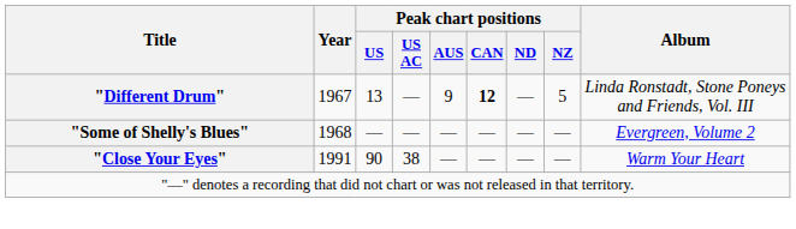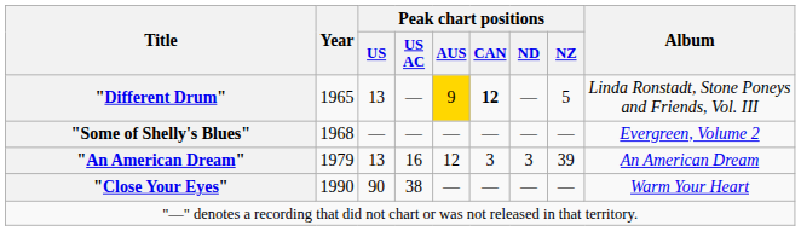 <table class="wikitable plainrowheaders" style="text-align:center;" border="1">
 <tr>
 <th scope="col" rowspan="2" style="width:18em;">Title</th>
 <th scope="col" rowspan="2">Year</th>
 <th scope="col" colspan="6">Peak chart positions</th>
 <th scope="col" rowspan="2">Album</th>
 </tr>
 <tr>
 <th scope="col" style="width:2em;font-size:90%;"><a href='#'>US</a><br></th>
 <th scope="col" style="width:2em;font-size:90%;"><a href='#'>US<br>AC</a><br></th>
 <th scope="col" style="width:2em;font-size:90%;"><a href='#'>AUS</a><br></th>
 <th scope="col" style="width:2em;font-size:90%;"><a href='#'>CAN</a><br></th>
 <th scope="col" style="width:2em;font-size:90%;"><a href='#'>ND</a><br></th>
 <th scope="col" style="width:2em;font-size:90%;"><a href='#'>NZ</a><br></th>
 </tr>
 <tr>
 <th scope="row">"<a href='#'>Different Drum</a>"<br></th>
-<td>1967</td>
+<td>1965</td>
 <td>13</td>
 <td>—</td>
-<td>9</td>
+<td style="background: gold;">9</td>
 <td><strong>12</strong></td>
 <td>—</td>
 <td>5</td>
 <td><em>Linda Ronstadt, Stone Poneys<br>and Friends, Vol. III</em></td>
 </tr>
 <tr>
 <th scope="row">"Some of Shelly's Blues"<br></th>
 <td>1968</td>
 <td>—</td>
 <td>—</td>
 <td>—</td>
 <td>—</td>
 <td>—</td>
 <td>—</td>
 <td><em><a href='#'>Evergreen, Volume 2</a></em></td>
 </tr>
 <tr>
+<th scope="row">"<a href='#'>An American Dream</a>"<br></th>
+<td>1979</td>
+<td>13</td>
+<td>16</td>
+<td>12</td>
+<td>3</td>
+<td>3</td>
+<td>39</td>
+<td><em><a href='#'>An American Dream</a></em></td>
+</tr>
+<tr>
 <th scope="row">"<a href='#'>Close Your Eyes</a>"<br></th>
-<td>1991</td>
+<td>1990</td>
 <td>90</td>
 <td>38</td>
 <td>—</td>
 <td>—</td>
 <td>—</td>
 <td>—</td>
 <td><em><a href='#'>Warm Your Heart</a></em></td>
 </tr>
 <tr>
 <td colspan="9" style="font-size:90%">"—" denotes a recording that did not chart or was not released in that territory.</td>
 </tr>
 </table>
